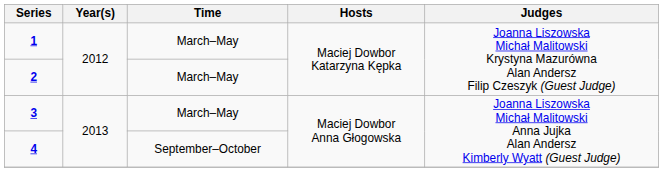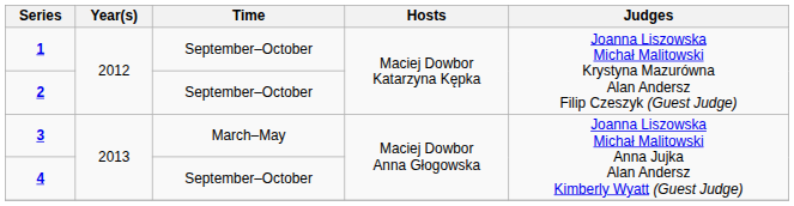 <table class="wikitable" style="text-align: center; width: 70%">
 <tr>
 <th>Series</th>
 <th>Year(s)</th>
 <th>Time</th>
 <th>Hosts</th>
 <th>Judges</th>
 </tr>
 <tr>
 <td><strong><a href='#'>1</a></strong></td>
 <td rowspan="2">2012</td>
-<td rowspan="1">March–May</td>
+<td rowspan="1">September–October</td>
 <td rowspan="2">Maciej Dowbor<br>Katarzyna Kępka</td>
 <td rowspan="2"><a href='#'>Joanna Liszowska</a><br><a href='#'>Michał Malitowski</a><br>Krystyna Mazurówna<br>Alan Andersz<br>Filip Czeszyk <em>(Guest Judge)</em></td>
 </tr>
 <tr>
 <td><strong><a href='#'>2</a></strong></td>
-<td rowspan="1">March–May</td>
+<td rowspan="1">September–October</td>
 </tr>
 <tr>
 <td><strong><a href='#'>3</a></strong></td>
 <td rowspan="2">2013</td>
 <td rowspan="1">March–May</td>
 <td rowspan="2">Maciej Dowbor<br>Anna Głogowska</td>
 <td rowspan="2"><a href='#'>Joanna Liszowska</a><br><a href='#'>Michał Malitowski</a><br>Anna Jujka<br>Alan Andersz<br><a href='#'>Kimberly Wyatt</a> <em>(Guest Judge)</em></td>
 </tr>
 <tr>
 <td><strong><a href='#'>4</a></strong></td>
 <td rowspan="1">September–October</td>
 </tr>
 <tr>
 </tr>
 </table>
